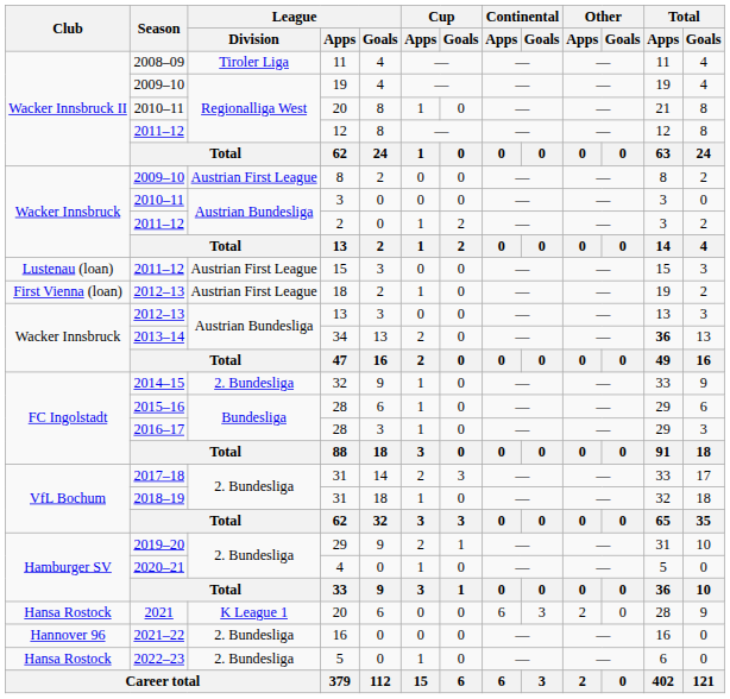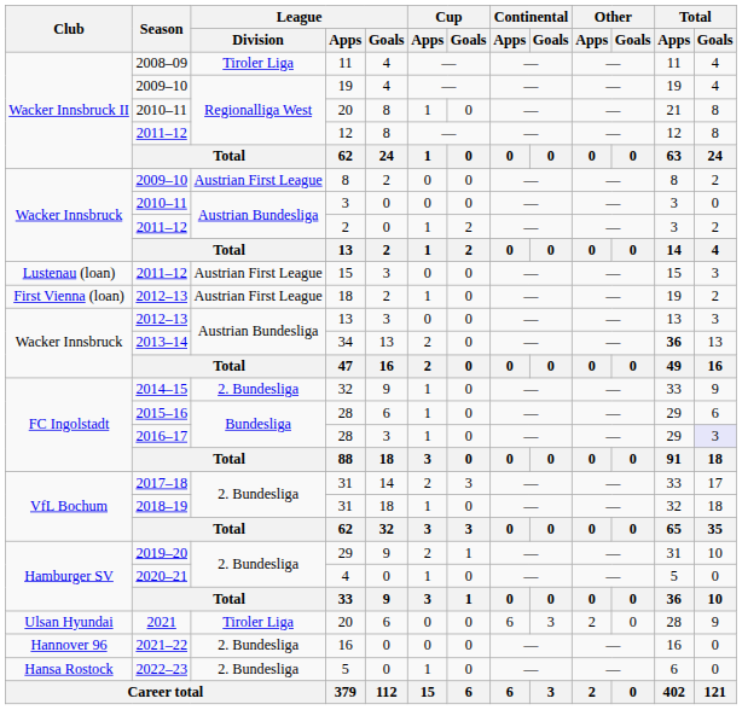 <table class="wikitable" style="text-align:center">
 <tr>
 <th rowspan="2">Club</th>
 <th rowspan="2">Season</th>
 <th colspan="3">League</th>
 <th colspan="2">Cup</th>
 <th colspan="2">Continental</th>
 <th colspan="2">Other</th>
 <th colspan="2">Total</th>
 </tr>
 <tr>
 <th>Division</th>
 <th>Apps</th>
 <th>Goals</th>
 <th>Apps</th>
 <th>Goals</th>
 <th>Apps</th>
 <th>Goals</th>
 <th>Apps</th>
 <th>Goals</th>
 <th>Apps</th>
 <th>Goals</th>
 </tr>
 <tr>
 <td rowspan="5"><a href='#'>Wacker Innsbruck II</a></td>
 <td>2008–09</td>
 <td><a href='#'>Tiroler Liga</a></td>
 <td>11</td>
 <td>4</td>
 <td colspan="2">—</td>
 <td colspan="2">—</td>
 <td colspan="2">—</td>
 <td>11</td>
 <td>4</td>
 </tr>
 <tr>
 <td>2009–10</td>
 <td rowspan="3"><a href='#'>Regionalliga West</a></td>
 <td>19</td>
 <td>4</td>
 <td colspan="2">—</td>
 <td colspan="2">—</td>
 <td colspan="2">—</td>
 <td>19</td>
 <td>4</td>
 </tr>
 <tr>
 <td>2010–11</td>
 <td>20</td>
 <td>8</td>
 <td>1</td>
 <td>0</td>
 <td colspan="2">—</td>
 <td colspan="2">—</td>
 <td>21</td>
 <td>8</td>
 </tr>
 <tr>
 <td><a href='#'>2011–12</a></td>
 <td>12</td>
 <td>8</td>
 <td colspan="2">—</td>
 <td colspan="2">—</td>
 <td colspan="2">—</td>
 <td>12</td>
 <td>8</td>
 </tr>
 <tr>
 <th colspan="2">Total</th>
 <th>62</th>
 <th>24</th>
 <th>1</th>
 <th>0</th>
 <th>0</th>
 <th>0</th>
 <th>0</th>
 <th>0</th>
 <th>63</th>
 <th>24</th>
 </tr>
 <tr>
 <td rowspan="4"><a href='#'>Wacker Innsbruck</a></td>
 <td><a href='#'>2009–10</a></td>
 <td><a href='#'>Austrian First League</a></td>
 <td>8</td>
 <td>2</td>
 <td>0</td>
 <td>0</td>
 <td colspan="2">—</td>
 <td colspan="2">—</td>
 <td>8</td>
 <td>2</td>
 </tr>
 <tr>
 <td><a href='#'>2010–11</a></td>
 <td rowspan="2"><a href='#'>Austrian Bundesliga</a></td>
 <td>3</td>
 <td>0</td>
 <td>0</td>
 <td>0</td>
 <td colspan="2">—</td>
 <td colspan="2">—</td>
 <td>3</td>
 <td>0</td>
 </tr>
 <tr>
 <td><a href='#'>2011–12</a></td>
 <td>2</td>
 <td>0</td>
 <td>1</td>
 <td>2</td>
 <td colspan="2">—</td>
 <td colspan="2">—</td>
 <td>3</td>
 <td>2</td>
 </tr>
 <tr>
 <th colspan="2">Total</th>
 <th>13</th>
 <th>2</th>
 <th>1</th>
 <th>2</th>
 <th>0</th>
 <th>0</th>
 <th>0</th>
 <th>0</th>
 <th>14</th>
 <th>4</th>
 </tr>
 <tr>
 <td><a href='#'>Lustenau</a> (loan)</td>
 <td><a href='#'>2011–12</a></td>
 <td>Austrian First League</td>
 <td>15</td>
 <td>3</td>
 <td>0</td>
 <td>0</td>
 <td colspan="2">—</td>
 <td colspan="2">—</td>
 <td>15</td>
 <td>3</td>
 </tr>
 <tr>
 <td><a href='#'>First Vienna</a> (loan)</td>
 <td><a href='#'>2012–13</a></td>
 <td>Austrian First League</td>
 <td>18</td>
 <td>2</td>
 <td>1</td>
 <td>0</td>
 <td colspan="2">—</td>
 <td colspan="2">—</td>
 <td>19</td>
 <td>2</td>
 </tr>
 <tr>
 <td rowspan="3">Wacker Innsbruck</td>
 <td><a href='#'>2012–13</a></td>
 <td rowspan="2">Austrian Bundesliga</td>
 <td>13</td>
 <td>3</td>
 <td>0</td>
 <td>0</td>
 <td colspan="2">—</td>
 <td colspan="2">—</td>
 <td>13</td>
 <td>3</td>
 </tr>
 <tr>
 <td><a href='#'>2013–14</a></td>
 <td>34</td>
 <td>13</td>
 <td>2</td>
 <td>0</td>
 <td colspan="2">—</td>
 <td colspan="2">—</td>
 <td><strong>36</strong></td>
 <td>13</td>
 </tr>
 <tr>
 <th colspan="2">Total</th>
 <th>47</th>
 <th>16</th>
 <th>2</th>
 <th>0</th>
 <th>0</th>
 <th>0</th>
 <th>0</th>
 <th>0</th>
 <th>49</th>
 <th>16</th>
 </tr>
 <tr>
 <td rowspan="4"><a href='#'>FC Ingolstadt</a></td>
 <td><a href='#'>2014–15</a></td>
 <td><a href='#'>2. Bundesliga</a></td>
 <td>32</td>
 <td>9</td>
 <td>1</td>
 <td>0</td>
 <td colspan="2">—</td>
 <td colspan="2">—</td>
 <td>33</td>
 <td>9</td>
 </tr>
 <tr>
 <td><a href='#'>2015–16</a></td>
 <td rowspan="2"><a href='#'>Bundesliga</a></td>
 <td>28</td>
 <td>6</td>
 <td>1</td>
 <td>0</td>
 <td colspan="2">—</td>
 <td colspan="2">—</td>
 <td>29</td>
 <td>6</td>
 </tr>
 <tr>
 <td><a href='#'>2016–17</a></td>
 <td>28</td>
 <td>3</td>
 <td>1</td>
 <td>0</td>
 <td colspan="2">—</td>
 <td colspan="2">—</td>
 <td>29</td>
-<td>3</td>
+<td style="background: lavender;">3</td>
 </tr>
 <tr>
 <th colspan="2">Total</th>
 <th>88</th>
 <th>18</th>
 <th>3</th>
 <th>0</th>
 <th>0</th>
 <th>0</th>
 <th>0</th>
 <th>0</th>
 <th>91</th>
 <th>18</th>
 </tr>
 <tr>
 <td rowspan="3"><a href='#'>VfL Bochum</a></td>
 <td><a href='#'>2017–18</a></td>
 <td rowspan="2">2. Bundesliga</td>
 <td>31</td>
 <td>14</td>
 <td>2</td>
 <td>3</td>
 <td colspan="2">—</td>
 <td colspan="2">—</td>
 <td>33</td>
 <td>17</td>
 </tr>
 <tr>
 <td><a href='#'>2018–19</a></td>
 <td>31</td>
 <td>18</td>
 <td>1</td>
 <td>0</td>
 <td colspan="2">—</td>
 <td colspan="2">—</td>
 <td>32</td>
 <td>18</td>
 </tr>
 <tr>
 <th colspan="2">Total</th>
 <th>62</th>
 <th>32</th>
 <th>3</th>
 <th>3</th>
 <th>0</th>
 <th>0</th>
 <th>0</th>
 <th>0</th>
 <th>65</th>
 <th>35</th>
 </tr>
 <tr>
 <td rowspan="3"><a href='#'>Hamburger SV</a></td>
 <td><a href='#'>2019–20</a></td>
 <td rowspan="2">2. Bundesliga</td>
 <td>29</td>
 <td>9</td>
 <td>2</td>
 <td>1</td>
 <td colspan="2">—</td>
 <td colspan="2">—</td>
 <td>31</td>
 <td>10</td>
 </tr>
 <tr>
 <td><a href='#'>2020–21</a></td>
 <td>4</td>
 <td>0</td>
 <td>1</td>
 <td>0</td>
 <td colspan="2">—</td>
 <td colspan="2">—</td>
 <td>5</td>
 <td>0</td>
 </tr>
 <tr>
 <th colspan="2">Total</th>
 <th>33</th>
 <th>9</th>
 <th>3</th>
 <th>1</th>
 <th>0</th>
 <th>0</th>
 <th>0</th>
 <th>0</th>
 <th>36</th>
 <th>10</th>
 </tr>
 <tr>
-<td><a href='#'>Hansa Rostock</a></td>
+<td><a href='#'>Ulsan Hyundai</a></td>
 <td><a href='#'>2021</a></td>
-<td><a href='#'>K League 1</a></td>
+<td><a href='#'>Tiroler Liga</a></td>
 <td>20</td>
 <td>6</td>
 <td>0</td>
 <td>0</td>
 <td>6</td>
 <td>3</td>
 <td>2</td>
 <td>0</td>
 <td>28</td>
 <td>9</td>
 </tr>
 <tr>
 <td><a href='#'>Hannover 96</a></td>
 <td><a href='#'>2021–22</a></td>
 <td>2. Bundesliga</td>
 <td>16</td>
 <td>0</td>
 <td>0</td>
 <td>0</td>
 <td colspan="2">—</td>
 <td colspan="2">—</td>
 <td>16</td>
 <td>0</td>
 </tr>
 <tr>
 <td><a href='#'>Hansa Rostock</a></td>
 <td><a href='#'>2022–23</a></td>
 <td>2. Bundesliga</td>
 <td>5</td>
 <td>0</td>
 <td>1</td>
 <td>0</td>
 <td colspan="2">—</td>
 <td colspan="2">—</td>
 <td>6</td>
 <td>0</td>
 </tr>
 <tr>
 <th colspan="3">Career total</th>
 <th>379</th>
 <th>112</th>
 <th>15</th>
 <th>6</th>
 <th>6</th>
 <th>3</th>
 <th>2</th>
 <th>0</th>
 <th>402</th>
 <th>121</th>
 </tr>
 </table>
